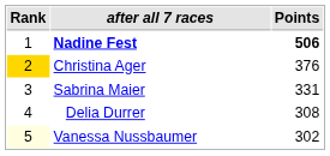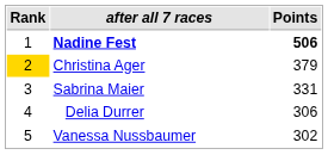 <table cellspacing="1" cellpadding="3" style="border:1px solid #aaa; font-size:86%;">
 <tr style="background:#e4e4e4;">
 <th style="border-bottom:1px solid #aaa; width:10px;">Rank</th>
 <th style="border-bottom:1px solid #aaa; width:200px; white-space:nowrap;"><em>after all 7 races</em></th>
 <th style="border-bottom:1px solid #aaa; width:20px;">Points</th>
 </tr>
 <tr>
 <td style="text-align:center;">1</td>
 <td> <strong><a href='#'>Nadine Fest</a></strong></td>
 <td align="right"><strong>506</strong></td>
 </tr>
 <tr>
 <td style="background: gold; text-align:center;">2</td>
 <td> <a href='#'>Christina Ager</a></td>
-<td align="right">376</td>
+<td align="right">379</td>
 </tr>
 <tr>
 <td style="text-align:center;">3</td>
 <td> <a href='#'>Sabrina Maier</a></td>
 <td align="right">331</td>
 </tr>
 <tr>
 <td style="text-align:center;">4</td>
 <td>   <a href='#'>Delia Durrer</a></td>
-<td align="right">308</td>
+<td align="right">306</td>
 </tr>
 <tr>
-<td style="background: lightyellow; text-align:center;">5</td>
+<td style="text-align:center;">5</td>
 <td> <a href='#'>Vanessa Nussbaumer</a></td>
 <td align="right">302</td>
 </tr>
 </table>
